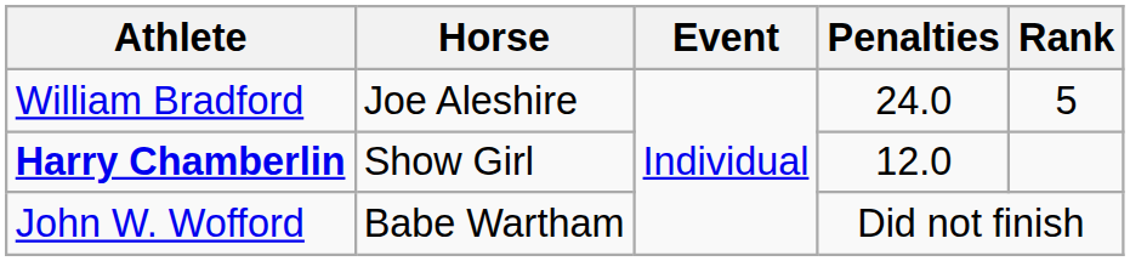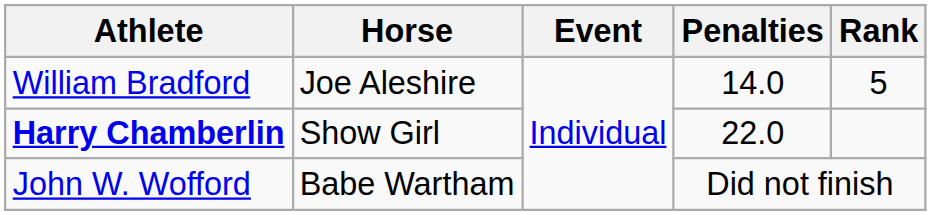 <table class="wikitable" style="font-size:90%">
 <tr>
 <th>Athlete</th>
 <th>Horse</th>
 <th>Event</th>
 <th>Penalties</th>
 <th>Rank</th>
 </tr>
 <tr align=center>
 <td align=left><a href='#'>William Bradford</a></td>
 <td align=left>Joe Aleshire</td>
 <td align=left rowspan=3><a href='#'>Individual</a></td>
-<td>24.0</td>
+<td>14.0</td>
 <td>5</td>
 </tr>
 <tr align=center>
 <td align=left><strong><a href='#'>Harry Chamberlin</a></strong></td>
 <td align=left>Show Girl</td>
-<td>12.0</td>
+<td>22.0</td>
 <td></td>
 </tr>
 <tr align=center>
 <td align=left><a href='#'>John W. Wofford</a></td>
 <td align=left>Babe Wartham</td>
 <td colspan=2>Did not finish</td>
 </tr>
 </table>
